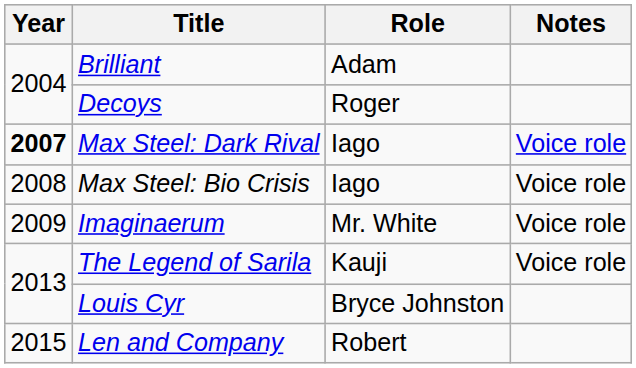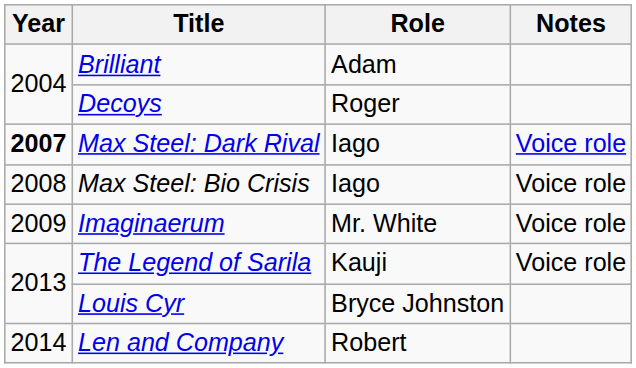 <table class="wikitable sortable">
 <tr>
 <th>Year</th>
 <th>Title</th>
 <th>Role</th>
 <th class="unsortable">Notes</th>
 </tr>
 <tr>
 <td rowspan=2>2004</td>
 <td><em><a href='#'>Brilliant</a></em></td>
 <td>Adam</td>
 <td></td>
 </tr>
 <tr>
 <td><em><a href='#'>Decoys</a></em></td>
 <td>Roger</td>
 <td></td>
 </tr>
 <tr>
 <td><strong>2007</strong></td>
 <td><em><a href='#'>Max Steel: Dark Rival</a></em></td>
 <td>Iago</td>
 <td><a href='#'>Voice role</a></td>
 </tr>
 <tr>
 <td>2008</td>
 <td><em>Max Steel: Bio Crisis</em></td>
 <td>Iago</td>
 <td>Voice role</td>
 </tr>
 <tr>
 <td>2009</td>
 <td><em><a href='#'>Imaginaerum</a></em></td>
 <td>Mr. White</td>
 <td>Voice role</td>
 </tr>
 <tr>
 <td rowspan=2>2013</td>
 <td data-sort-value="Legend of Sarila, The"><em><a href='#'>The Legend of Sarila</a></em></td>
 <td>Kauji</td>
 <td>Voice role</td>
 </tr>
 <tr>
 <td><em><a href='#'>Louis Cyr</a></em></td>
 <td>Bryce Johnston</td>
 <td></td>
 </tr>
 <tr>
-<td>2015</td>
+<td>2014</td>
 <td><em><a href='#'>Len and Company</a></em></td>
 <td>Robert</td>
 <td></td>
 </tr>
 </table>
